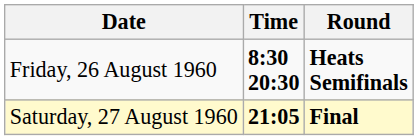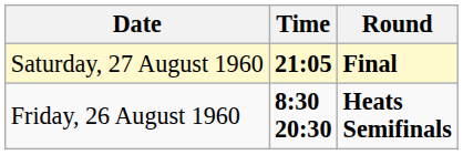 <table class="wikitable">
 <tr>
 <th>Date</th>
 <th>Time</th>
 <th>Round</th>
 </tr>
+<tr style=background:lemonchiffon>
+<td>Saturday, 27 August 1960</td>
+<td><strong>21:05</strong></td>
+<td><strong>Final</strong></td>
+</tr>
 <tr>
 <td>Friday, 26 August 1960</td>
 <td><strong>8:30</strong><br><strong>20:30</strong></td>
 <td><strong>Heats</strong><br><strong>Semifinals</strong></td>
 </tr>
-<tr style=background:lemonchiffon>
-<td>Saturday, 27 August 1960</td>
-<td><strong>21:05</strong></td>
-<td><strong>Final</strong></td>
-</tr>
 </table>
